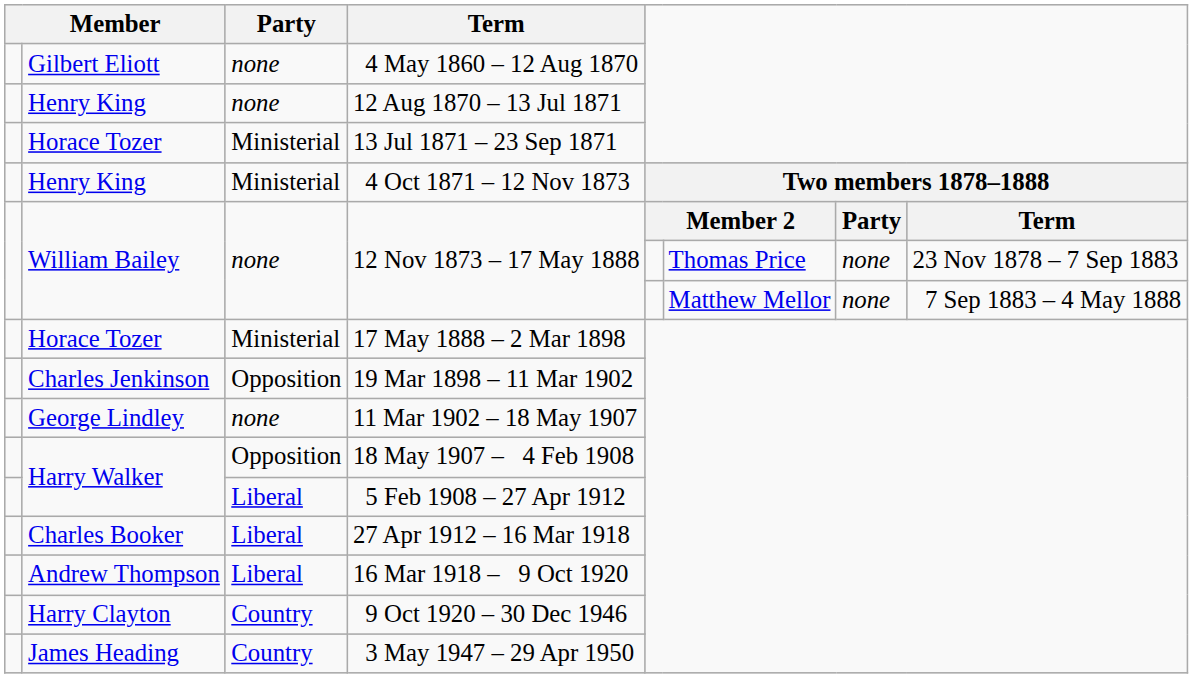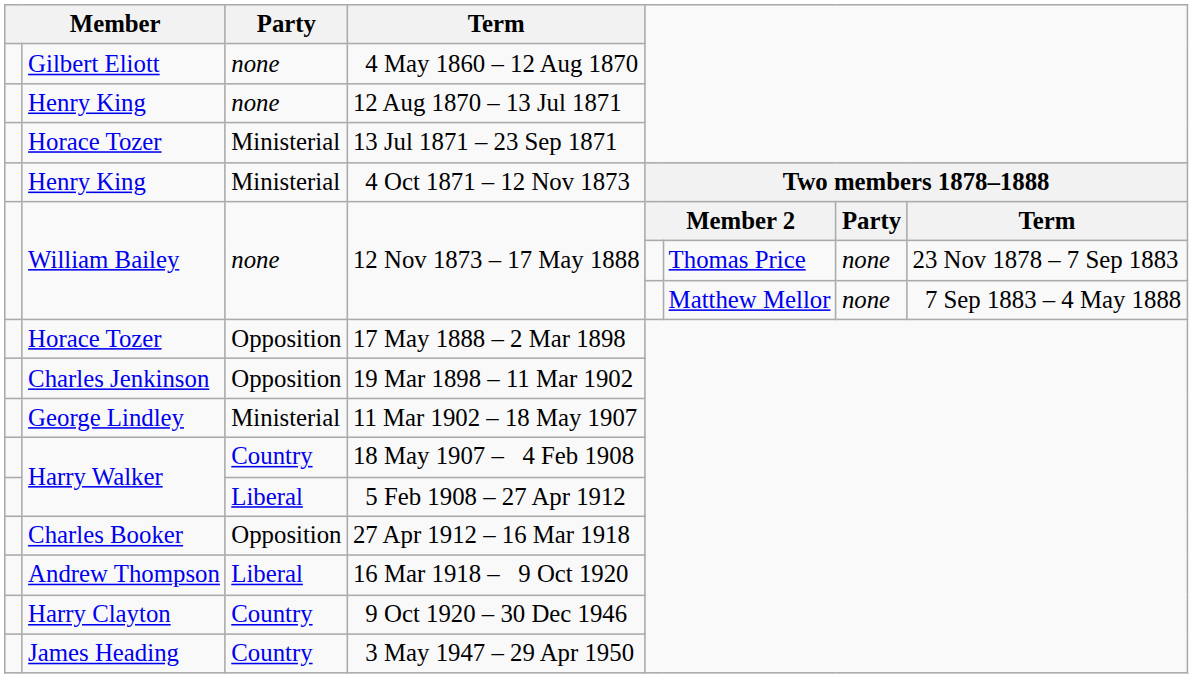 <table class="wikitable">
 <tr>
 <th colspan="2">Member</th>
 <th>Party</th>
 <th>Term</th>
 </tr>
 <tr>
 <td> </td>
 <td><a href='#'>Gilbert Eliott</a></td>
 <td><em>none</em></td>
 <td>  4 May 1860 – 12 Aug 1870</td>
 </tr>
 <tr>
 <td> </td>
 <td><a href='#'>Henry King</a></td>
 <td><em>none</em></td>
 <td>12 Aug 1870 – 13 Jul 1871</td>
 </tr>
 <tr>
 <td> </td>
 <td><a href='#'>Horace Tozer</a> </td>
 <td>Ministerial</td>
 <td>13 Jul 1871 – 23 Sep 1871</td>
 </tr>
 <tr>
 <td> </td>
 <td><a href='#'>Henry King</a></td>
 <td>Ministerial</td>
 <td>  4 Oct 1871 – 12 Nov 1873</td>
 <th colspan=4>Two members 1878–1888</th>
 </tr>
 <tr>
 <td rowspan=3 > </td>
 <td rowspan=3><a href='#'>William Bailey</a></td>
 <td rowspan=3><em>none</em></td>
 <td rowspan=3>12 Nov 1873 – 17 May 1888</td>
 <th colspan="2">Member 2</th>
 <th>Party</th>
 <th>Term</th>
 </tr>
 <tr>
 <td> </td>
 <td><a href='#'>Thomas Price</a></td>
 <td><em>none</em></td>
 <td>23 Nov 1878 – 7 Sep 1883</td>
 </tr>
 <tr>
 <td> </td>
 <td><a href='#'>Matthew Mellor</a></td>
 <td><em>none</em></td>
 <td>  7 Sep 1883 – 4 May 1888</td>
 </tr>
 <tr>
 <td> </td>
 <td><a href='#'>Horace Tozer</a> </td>
-<td>Ministerial</td>
+<td>Opposition</td>
 <td>17 May 1888 – 2 Mar 1898</td>
 </tr>
 <tr>
 <td> </td>
 <td><a href='#'>Charles Jenkinson</a> </td>
 <td>Opposition</td>
 <td>19 Mar 1898 – 11 Mar 1902</td>
 </tr>
 <tr>
 <td> </td>
 <td><a href='#'>George Lindley</a></td>
-<td><em>none</em></td>
+<td>Ministerial</td>
 <td>11 Mar 1902 – 18 May 1907</td>
 </tr>
 <tr>
 <td> </td>
 <td rowspan=2><a href='#'>Harry Walker</a></td>
-<td>Opposition</td>
+<td><a href='#'>Country</a></td>
 <td>18 May 1907 –   4 Feb 1908</td>
 </tr>
 <tr>
 <td> </td>
 <td><a href='#'>Liberal</a></td>
 <td>  5 Feb 1908 – 27 Apr 1912</td>
 </tr>
 <tr>
 <td> </td>
 <td><a href='#'>Charles Booker</a></td>
-<td><a href='#'>Liberal</a></td>
+<td>Opposition</td>
 <td>27 Apr 1912 – 16 Mar 1918</td>
 </tr>
 <tr>
 <td> </td>
 <td><a href='#'>Andrew Thompson</a></td>
 <td><a href='#'>Liberal</a></td>
 <td>16 Mar 1918 –   9 Oct 1920</td>
 </tr>
 <tr>
 <td> </td>
 <td><a href='#'>Harry Clayton</a> </td>
 <td><a href='#'>Country</a></td>
 <td>  9 Oct 1920 – 30 Dec 1946</td>
 </tr>
 <tr>
 <td> </td>
 <td><a href='#'>James Heading</a></td>
 <td><a href='#'>Country</a></td>
 <td>  3 May 1947 – 29 Apr 1950</td>
 </tr>
 </table>
